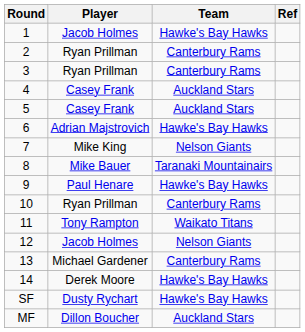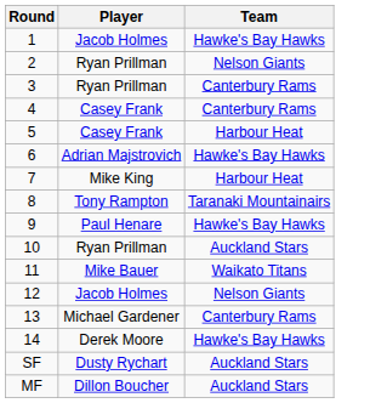 <table class="wikitable" style="text-align:center">
 <tr>
 <th>Round</th>
 <th>Player</th>
 <th>Team</th>
-<th>Ref</th>
 </tr>
 <tr>
 <td>1</td>
 <td><a href='#'>Jacob Holmes</a></td>
 <td><a href='#'>Hawke's Bay Hawks</a></td>
-<td></td>
 </tr>
 <tr>
 <td>2</td>
 <td>Ryan Prillman</td>
-<td><a href='#'>Canterbury Rams</a></td>
-<td></td>
+<td><a href='#'>Nelson Giants</a></td>
 </tr>
 <tr>
 <td>3</td>
 <td>Ryan Prillman</td>
 <td><a href='#'>Canterbury Rams</a></td>
-<td></td>
 </tr>
 <tr>
 <td>4</td>
 <td><a href='#'>Casey Frank</a></td>
-<td><a href='#'>Auckland Stars</a></td>
-<td></td>
+<td><a href='#'>Canterbury Rams</a></td>
 </tr>
 <tr>
 <td>5</td>
 <td><a href='#'>Casey Frank</a></td>
-<td><a href='#'>Auckland Stars</a></td>
-<td></td>
+<td><a href='#'>Harbour Heat</a></td>
 </tr>
 <tr>
 <td>6</td>
 <td><a href='#'>Adrian Majstrovich</a></td>
 <td><a href='#'>Hawke's Bay Hawks</a></td>
-<td></td>
 </tr>
 <tr>
 <td>7</td>
 <td>Mike King</td>
-<td><a href='#'>Nelson Giants</a></td>
-<td></td>
+<td><a href='#'>Harbour Heat</a></td>
 </tr>
 <tr>
 <td>8</td>
-<td><a href='#'>Mike Bauer</a></td>
+<td><a href='#'>Tony Rampton</a></td>
 <td><a href='#'>Taranaki Mountainairs</a></td>
-<td></td>
 </tr>
 <tr>
 <td>9</td>
 <td><a href='#'>Paul Henare</a></td>
 <td><a href='#'>Hawke's Bay Hawks</a></td>
-<td></td>
 </tr>
 <tr>
 <td>10</td>
 <td>Ryan Prillman</td>
-<td><a href='#'>Canterbury Rams</a></td>
-<td></td>
+<td><a href='#'>Auckland Stars</a></td>
 </tr>
 <tr>
 <td>11</td>
-<td><a href='#'>Tony Rampton</a></td>
+<td><a href='#'>Mike Bauer</a></td>
 <td><a href='#'>Waikato Titans</a></td>
-<td></td>
 </tr>
 <tr>
 <td>12</td>
 <td><a href='#'>Jacob Holmes</a></td>
 <td><a href='#'>Nelson Giants</a></td>
-<td></td>
 </tr>
 <tr>
 <td>13</td>
 <td>Michael Gardener</td>
 <td><a href='#'>Canterbury Rams</a></td>
-<td></td>
 </tr>
 <tr>
 <td>14</td>
 <td>Derek Moore</td>
 <td><a href='#'>Hawke's Bay Hawks</a></td>
-<td></td>
 </tr>
 <tr>
 <td>SF</td>
 <td><a href='#'>Dusty Rychart</a></td>
-<td><a href='#'>Hawke's Bay Hawks</a></td>
-<td></td>
+<td><a href='#'>Auckland Stars</a></td>
 </tr>
 <tr>
 <td>MF</td>
 <td><a href='#'>Dillon Boucher</a></td>
 <td><a href='#'>Auckland Stars</a></td>
-<td></td>
 </tr>
 </table>
